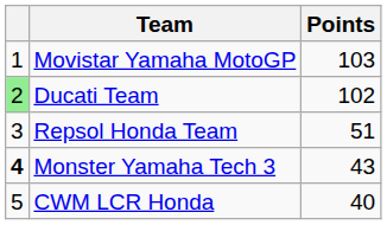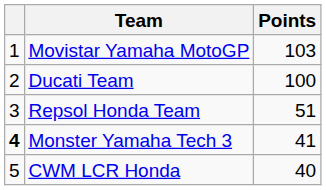 <table class="wikitable" style="font-size: 95%;">
 <tr>
 <th></th>
 <th>Team</th>
 <th>Points</th>
 </tr>
 <tr>
 <td align=center>1</td>
 <td> <a href='#'>Movistar Yamaha MotoGP</a></td>
 <td align=right>103</td>
 </tr>
 <tr>
-<td align=center style="background: lightgreen;">2</td>
+<td align=center>2</td>
 <td> <a href='#'>Ducati Team</a></td>
-<td align=right>102</td>
+<td align=right>100</td>
 </tr>
 <tr>
 <td align=center>3</td>
 <td> <a href='#'>Repsol Honda Team</a></td>
 <td align=right>51</td>
 </tr>
 <tr>
 <td align=center><strong>4</strong></td>
 <td> <a href='#'>Monster Yamaha Tech 3</a></td>
-<td align=right>43</td>
+<td align=right>41</td>
 </tr>
 <tr>
 <td align=center>5</td>
 <td> <a href='#'>CWM LCR Honda</a></td>
 <td align=right>40</td>
 </tr>
 </table>
